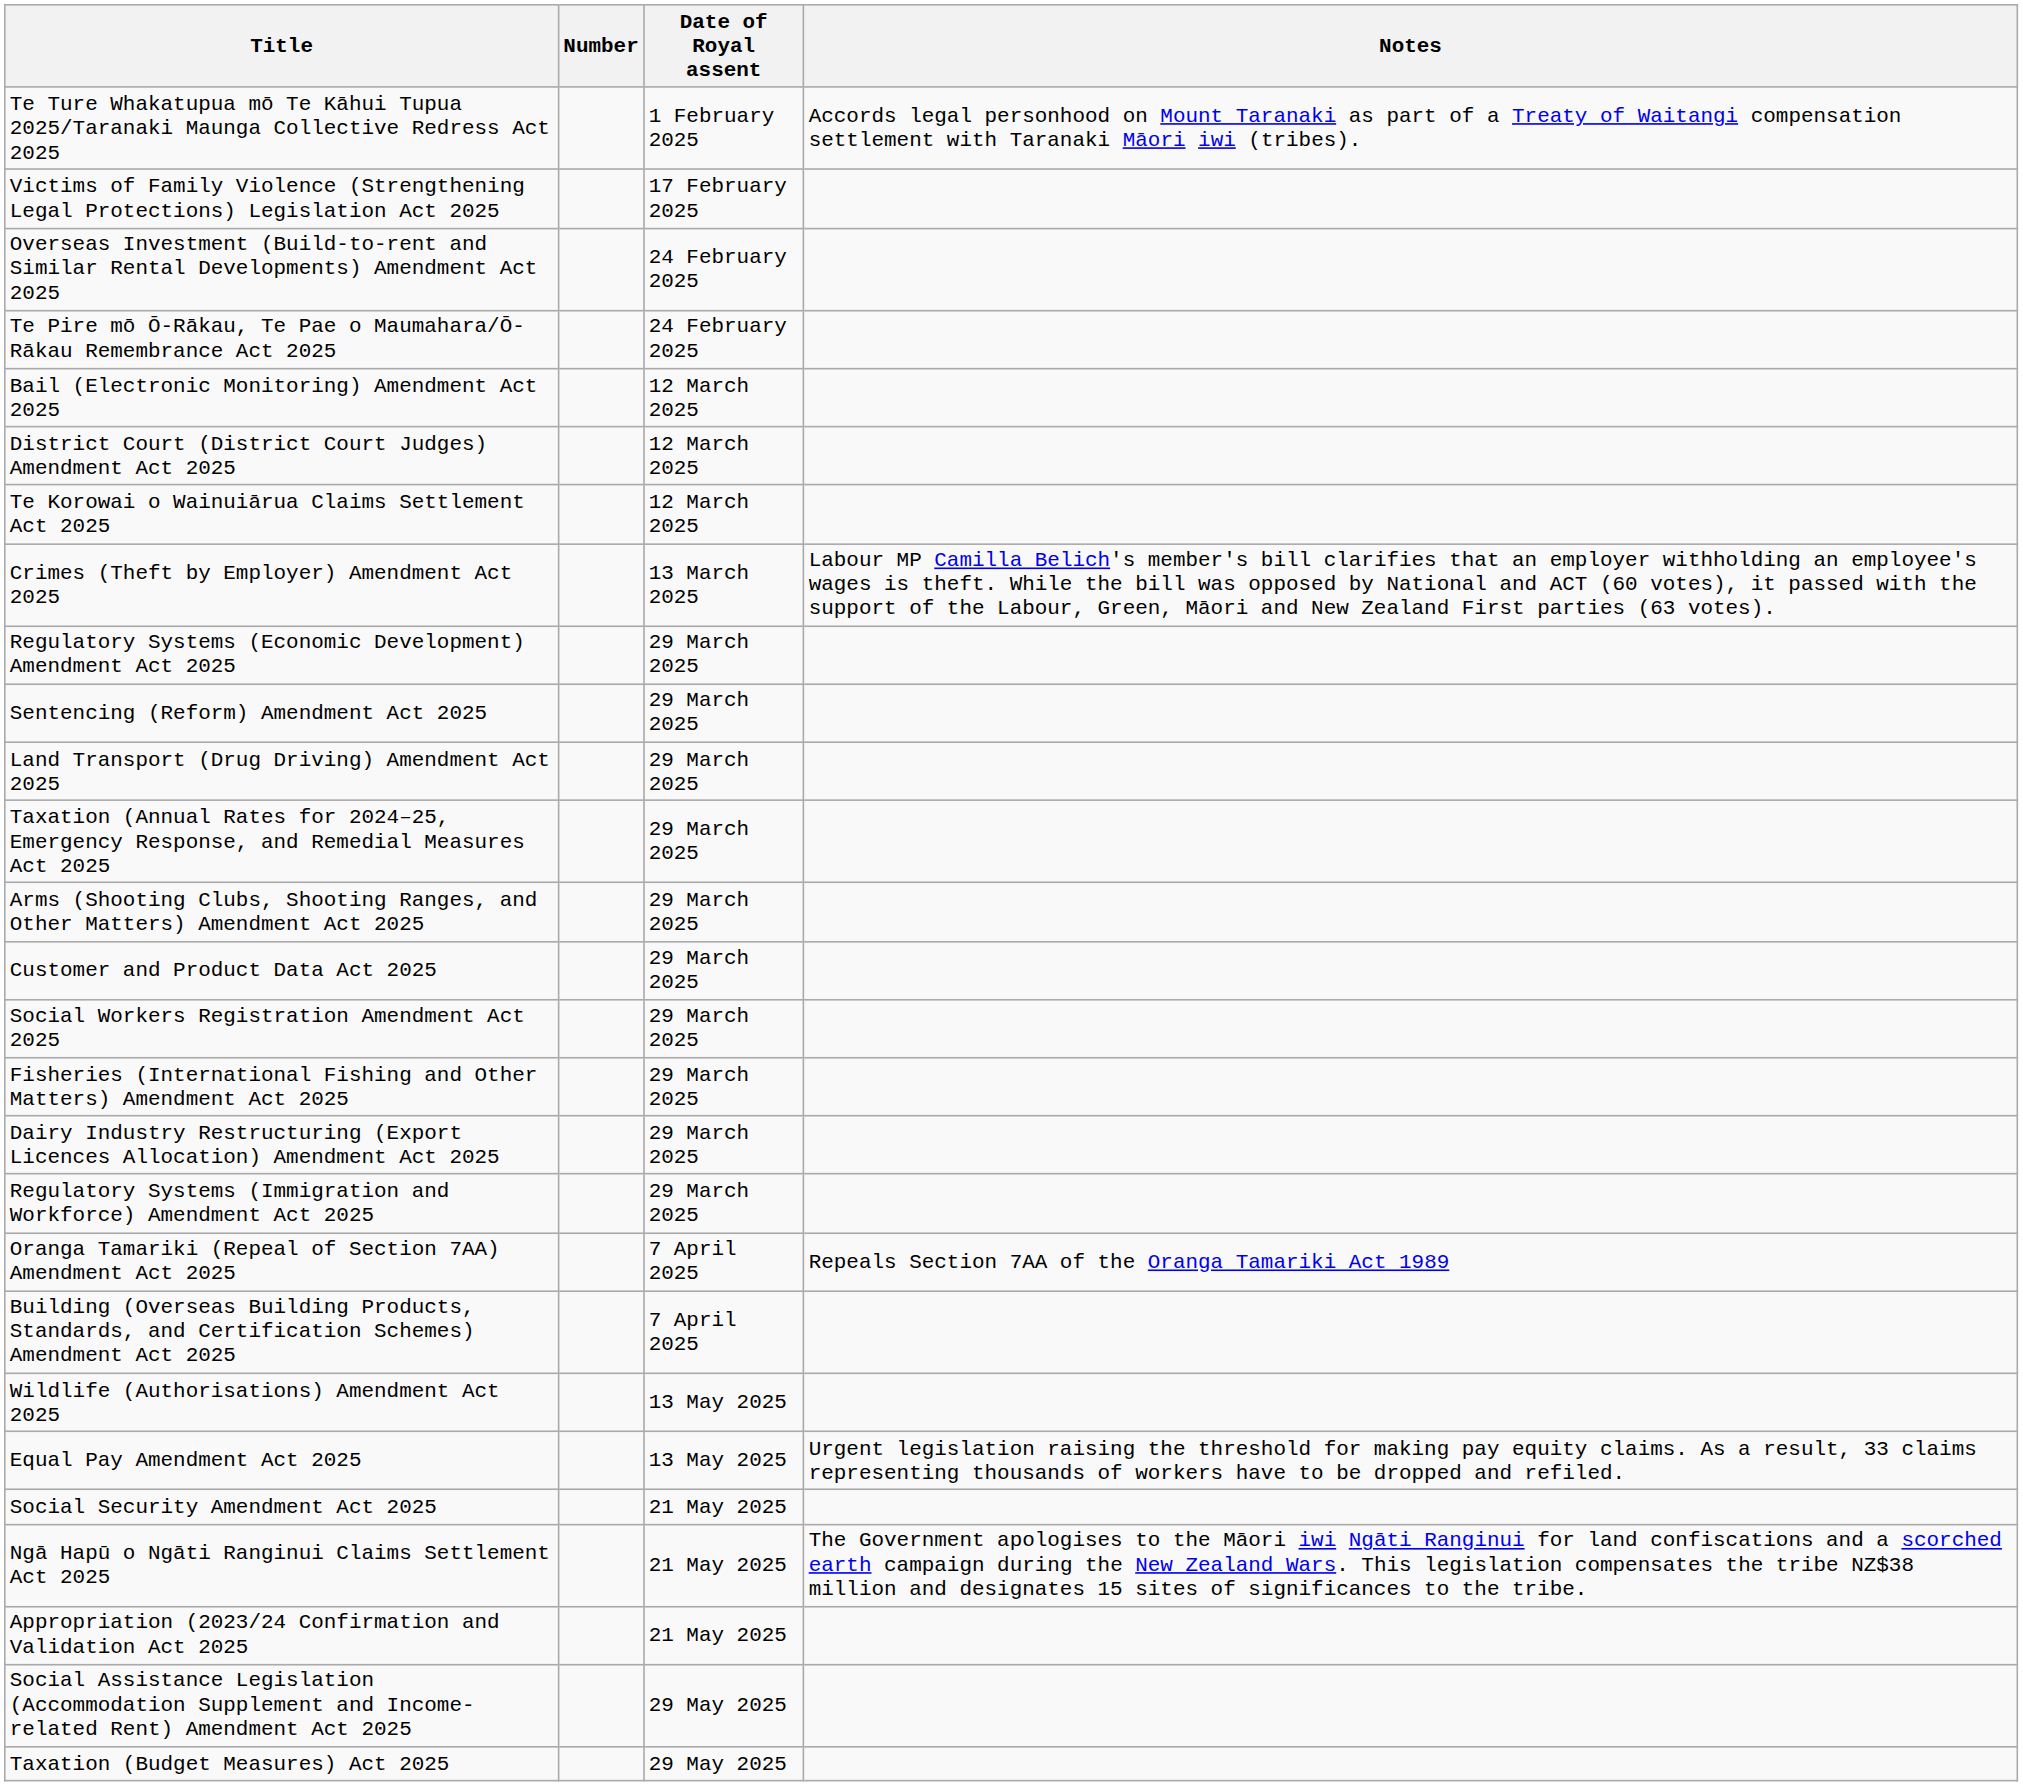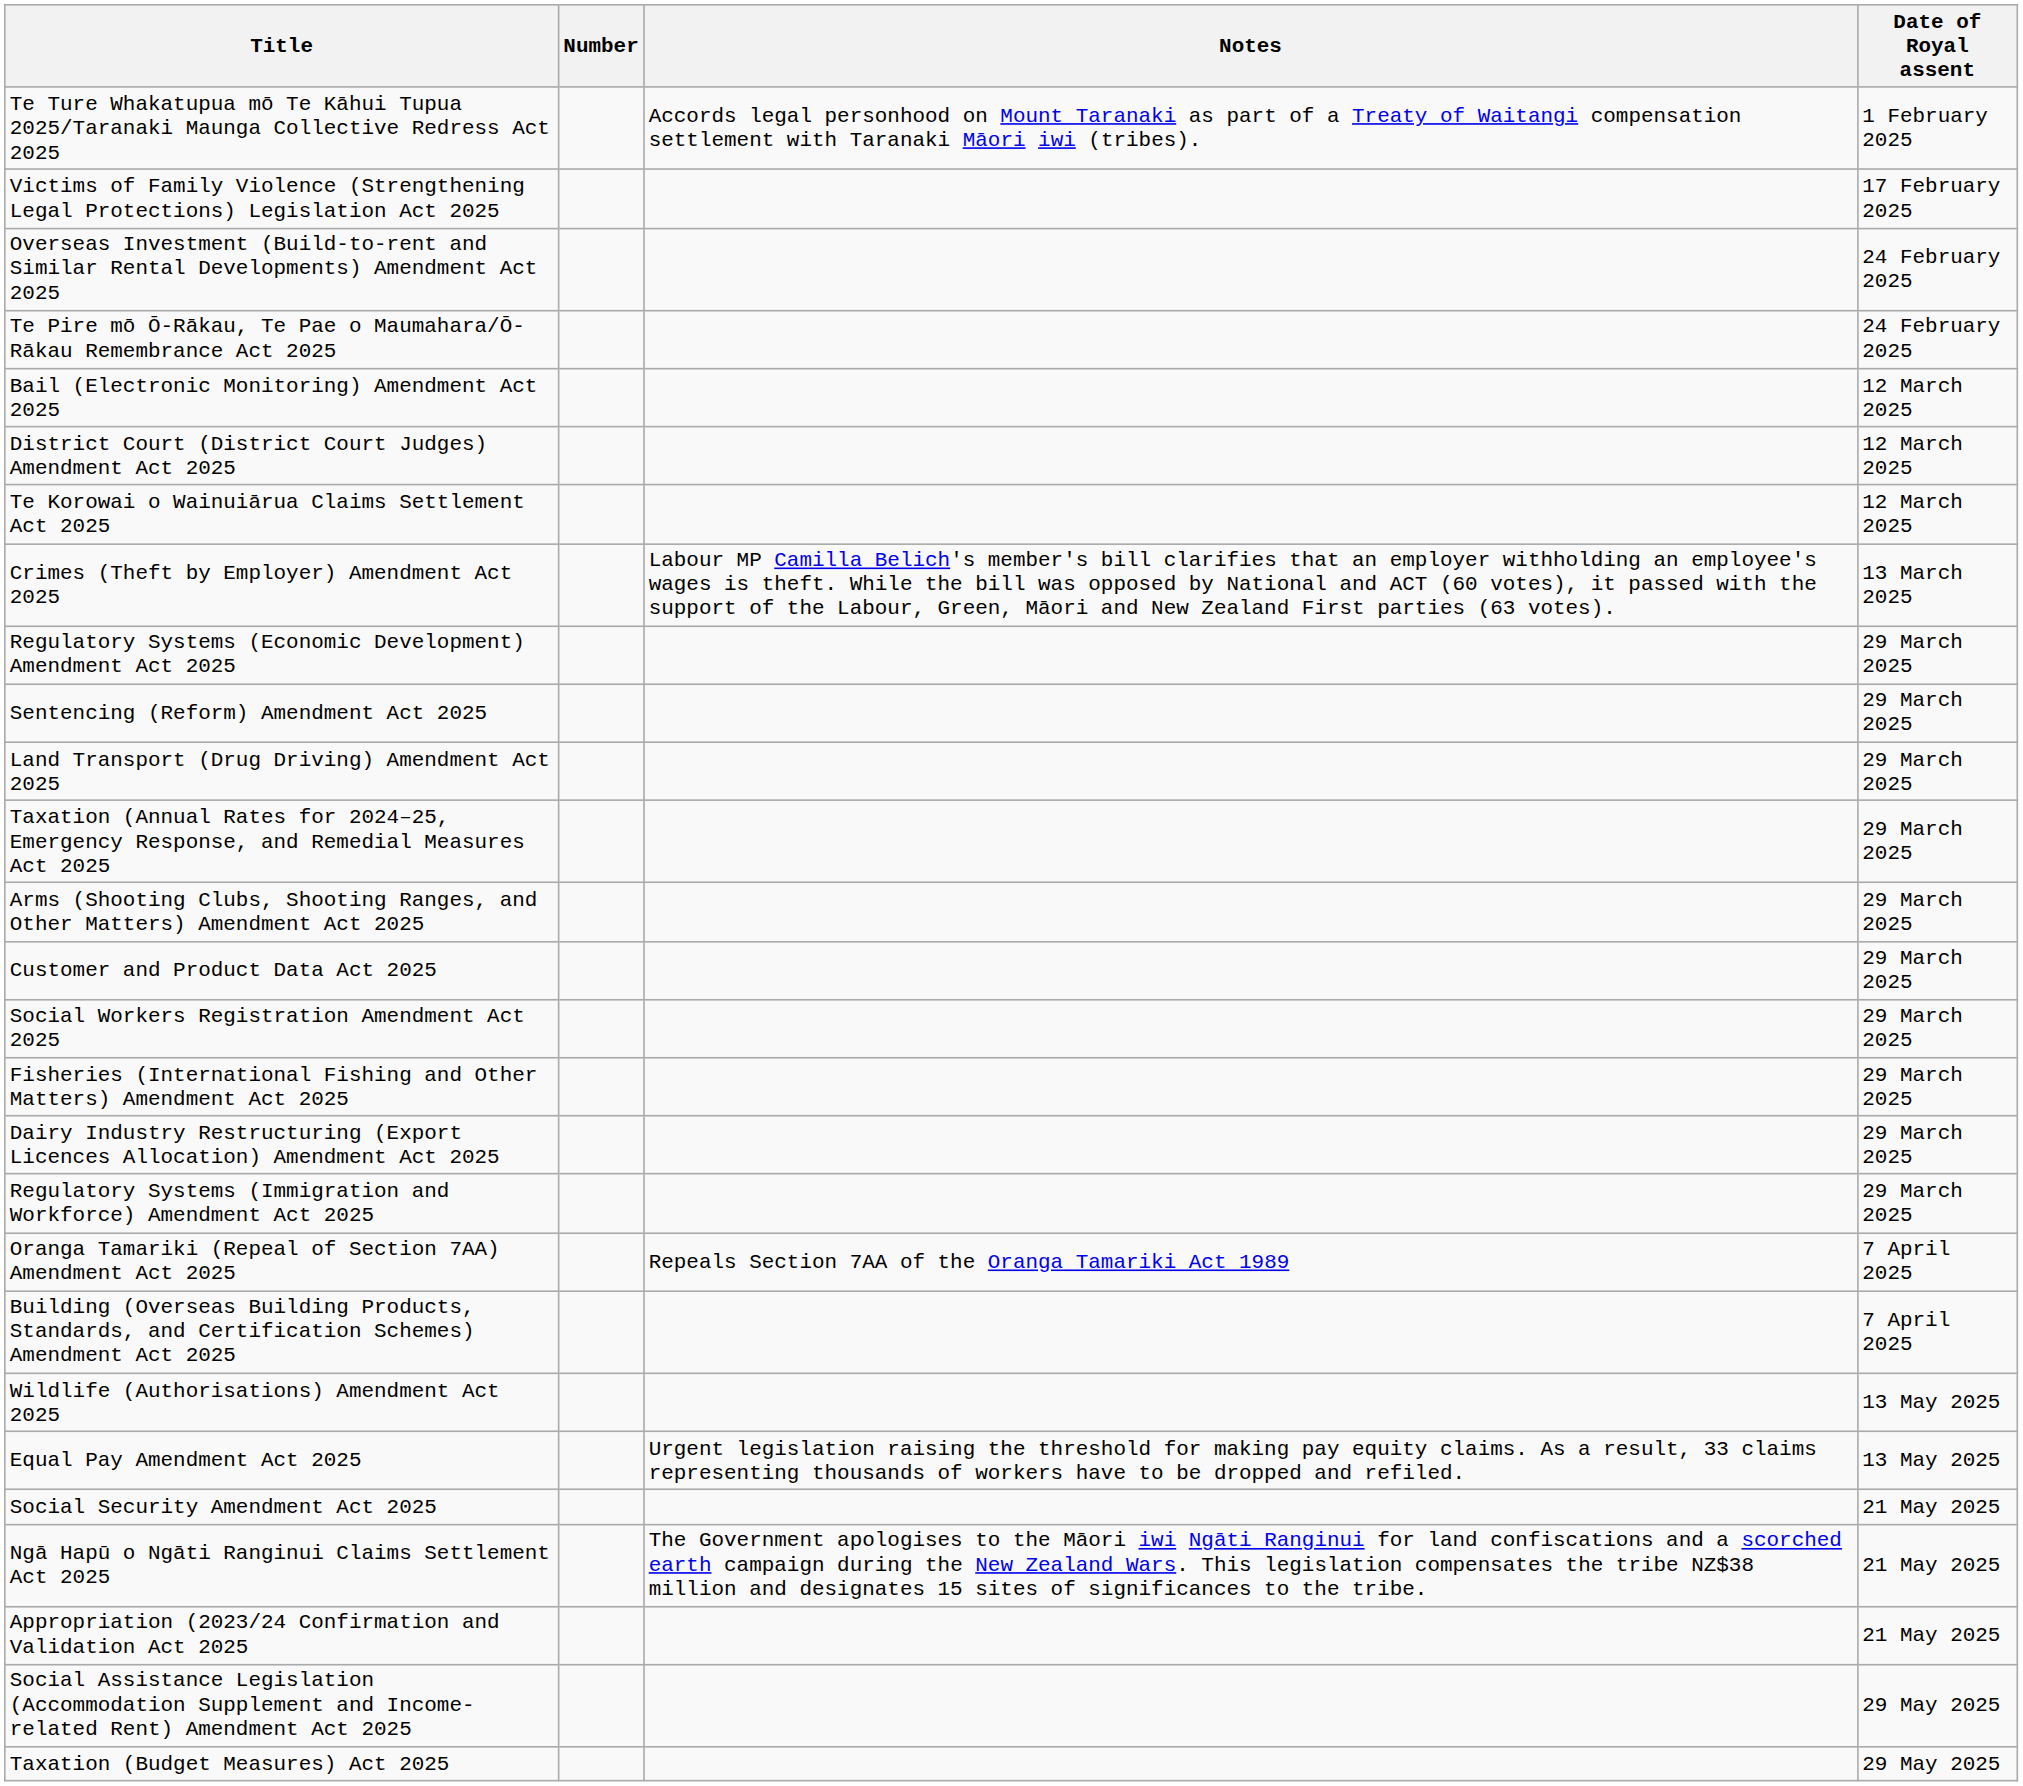 <table class="wikitable sortable">
 <tr>
 <th>Title</th>
 <th>Number</th>
+<th>Notes</th>
 <th>Date of Royal assent</th>
-<th>Notes</th>
 </tr>
 <tr>
 <td>Te Ture Whakatupua mō Te Kāhui Tupua 2025/Taranaki Maunga Collective Redress Act 2025</td>
 <td></td>
+<td>Accords legal personhood on <a href='#'>Mount Taranaki</a> as part of a <a href='#'>Treaty of Waitangi</a> compensation settlement with Taranaki <a href='#'>Māori</a> <a href='#'>iwi</a> (tribes).</td>
 <td>1 February 2025</td>
-<td>Accords legal personhood on <a href='#'>Mount Taranaki</a> as part of a <a href='#'>Treaty of Waitangi</a> compensation settlement with Taranaki <a href='#'>Māori</a> <a href='#'>iwi</a> (tribes).</td>
 </tr>
 <tr>
 <td>Victims of Family Violence (Strengthening Legal Protections) Legislation Act 2025</td>
 <td></td>
+<td></td>
 <td>17 February 2025</td>
-<td></td>
 </tr>
 <tr>
 <td>Overseas Investment (Build-to-rent and Similar Rental Developments) Amendment Act 2025</td>
 <td></td>
+<td></td>
 <td>24 February 2025</td>
-<td></td>
 </tr>
 <tr>
 <td>Te Pire mō Ō-Rākau, Te Pae o Maumahara/Ō-Rākau Remembrance Act 2025</td>
 <td></td>
+<td></td>
 <td>24 February 2025</td>
-<td></td>
 </tr>
 <tr>
 <td>Bail (Electronic Monitoring) Amendment Act 2025</td>
 <td></td>
+<td></td>
 <td>12 March 2025</td>
-<td></td>
 </tr>
 <tr>
 <td>District Court (District Court Judges) Amendment Act 2025</td>
 <td></td>
+<td></td>
 <td>12 March 2025</td>
-<td></td>
 </tr>
 <tr>
 <td>Te Korowai o Wainuiārua Claims Settlement Act 2025</td>
 <td></td>
+<td></td>
 <td>12 March 2025</td>
-<td></td>
 </tr>
 <tr>
 <td>Crimes (Theft by Employer) Amendment Act 2025</td>
 <td></td>
+<td>Labour MP <a href='#'>Camilla Belich</a>'s member's bill clarifies that an employer withholding an employee's wages is theft. While the bill was opposed by National and ACT (60 votes), it passed with the support of the Labour, Green, Māori and New Zealand First parties (63 votes).</td>
 <td>13 March 2025</td>
-<td>Labour MP <a href='#'>Camilla Belich</a>'s member's bill clarifies that an employer withholding an employee's wages is theft. While the bill was opposed by National and ACT (60 votes), it passed with the support of the Labour, Green, Māori and New Zealand First parties (63 votes).</td>
 </tr>
 <tr>
 <td>Regulatory Systems (Economic Development) Amendment Act 2025</td>
 <td></td>
+<td></td>
 <td>29 March 2025</td>
-<td></td>
 </tr>
 <tr>
 <td>Sentencing (Reform) Amendment Act 2025</td>
 <td></td>
+<td></td>
 <td>29 March 2025</td>
-<td></td>
 </tr>
 <tr>
 <td>Land Transport (Drug Driving) Amendment Act 2025</td>
 <td></td>
+<td></td>
 <td>29 March 2025</td>
-<td></td>
 </tr>
 <tr>
 <td>Taxation (Annual Rates for 2024–25, Emergency Response, and Remedial Measures Act 2025</td>
 <td></td>
+<td></td>
 <td>29 March 2025</td>
-<td></td>
 </tr>
 <tr>
 <td>Arms (Shooting Clubs, Shooting Ranges, and Other Matters) Amendment Act 2025</td>
 <td></td>
+<td></td>
 <td>29 March 2025</td>
-<td></td>
 </tr>
 <tr>
 <td>Customer and Product Data Act 2025</td>
 <td></td>
+<td></td>
 <td>29 March 2025</td>
-<td></td>
 </tr>
 <tr>
 <td>Social Workers Registration Amendment Act 2025</td>
 <td></td>
+<td></td>
 <td>29 March 2025</td>
-<td></td>
 </tr>
 <tr>
 <td>Fisheries (International Fishing and Other Matters) Amendment Act 2025</td>
 <td></td>
+<td></td>
 <td>29 March 2025</td>
-<td></td>
 </tr>
 <tr>
 <td>Dairy Industry Restructuring (Export Licences Allocation) Amendment Act 2025</td>
 <td></td>
+<td></td>
 <td>29 March 2025</td>
-<td></td>
 </tr>
 <tr>
 <td>Regulatory Systems (Immigration and Workforce) Amendment Act 2025</td>
 <td></td>
+<td></td>
 <td>29 March 2025</td>
-<td></td>
 </tr>
 <tr>
 <td>Oranga Tamariki (Repeal of Section 7AA) Amendment Act 2025</td>
 <td></td>
+<td>Repeals Section 7AA of the <a href='#'>Oranga Tamariki Act 1989</a></td>
 <td>7 April 2025</td>
-<td>Repeals Section 7AA of the <a href='#'>Oranga Tamariki Act 1989</a></td>
 </tr>
 <tr>
 <td>Building (Overseas Building Products, Standards, and Certification Schemes) Amendment Act 2025</td>
 <td></td>
+<td></td>
 <td>7 April 2025</td>
-<td></td>
 </tr>
 <tr>
 <td>Wildlife (Authorisations) Amendment Act 2025</td>
 <td></td>
+<td></td>
 <td>13 May 2025</td>
-<td></td>
 </tr>
 <tr>
 <td>Equal Pay Amendment Act 2025</td>
 <td></td>
+<td>Urgent legislation raising the threshold for making pay equity claims. As a result, 33 claims representing thousands of workers have to be dropped and refiled.</td>
 <td>13 May 2025</td>
-<td>Urgent legislation raising the threshold for making pay equity claims. As a result, 33 claims representing thousands of workers have to be dropped and refiled.</td>
 </tr>
 <tr>
 <td>Social Security Amendment Act 2025</td>
 <td></td>
+<td></td>
 <td>21 May 2025</td>
-<td></td>
 </tr>
 <tr>
 <td>Ngā Hapū o Ngāti Ranginui Claims Settlement Act 2025</td>
 <td></td>
+<td>The Government apologises to the Māori <a href='#'>iwi</a> <a href='#'>Ngāti Ranginui</a> for land confiscations and a <a href='#'>scorched earth</a> campaign during the <a href='#'>New Zealand Wars</a>. This legislation compensates the tribe NZ$38 million and designates 15 sites of significances to the tribe.</td>
 <td>21 May 2025</td>
-<td>The Government apologises to the Māori <a href='#'>iwi</a> <a href='#'>Ngāti Ranginui</a> for land confiscations and a <a href='#'>scorched earth</a> campaign during the <a href='#'>New Zealand Wars</a>. This legislation compensates the tribe NZ$38 million and designates 15 sites of significances to the tribe.</td>
 </tr>
 <tr>
 <td>Appropriation (2023/24 Confirmation and Validation Act 2025</td>
 <td></td>
+<td></td>
 <td>21 May 2025</td>
-<td></td>
 </tr>
 <tr>
 <td>Social Assistance Legislation (Accommodation Supplement and Income-related Rent) Amendment Act 2025</td>
 <td></td>
+<td></td>
 <td>29 May 2025</td>
-<td></td>
 </tr>
 <tr>
 <td>Taxation (Budget Measures) Act 2025</td>
 <td></td>
+<td></td>
 <td>29 May 2025</td>
-<td></td>
 </tr>
 </table>
